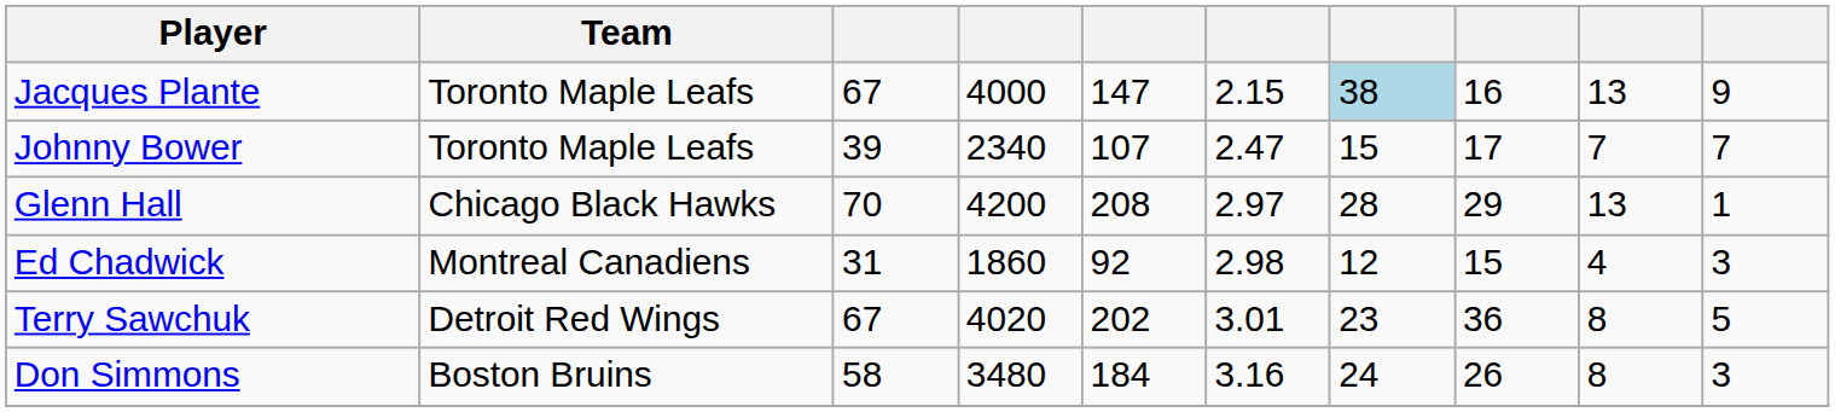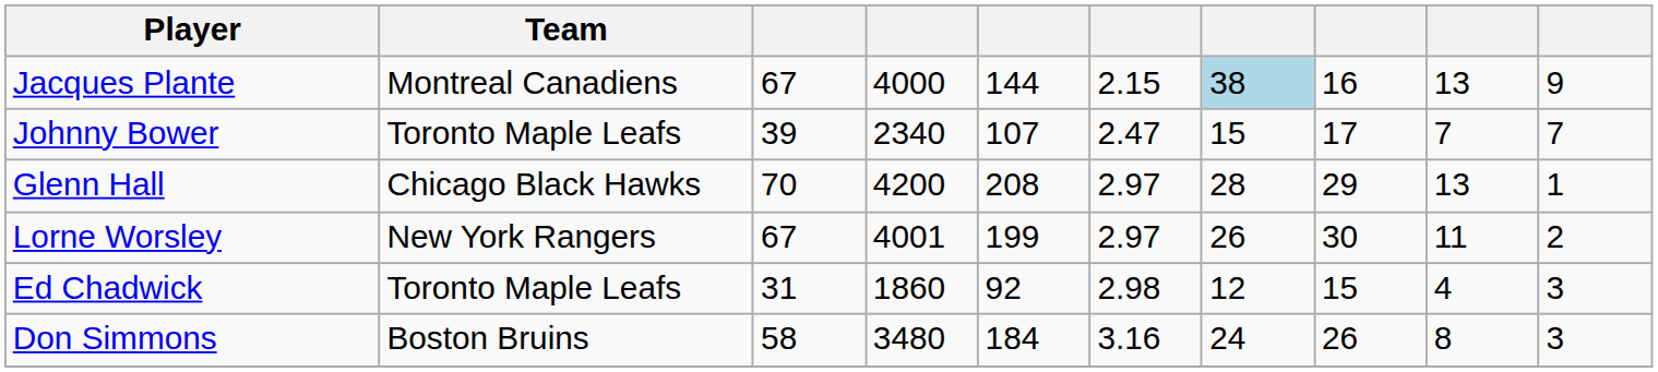 <table class="wikitable">
 <tr>
 <th bgcolor="#DDDDFF" width="20%">Player</th>
 <th bgcolor="#DDDDFF" width="20%">Team</th>
 <th bgcolor="#DDDDFF" width="6%"></th>
 <th bgcolor="#DDDDFF" width="6%"></th>
 <th bgcolor="#DDDDFF" width="6%"></th>
 <th bgcolor="#DDDDFF" width="6%"></th>
 <th bgcolor="#DDDDFF" width="6%"></th>
 <th bgcolor="#DDDDFF" width="6%"></th>
 <th bgcolor="#DDDDFF" width="6%"></th>
 <th bgcolor="#DDDDFF" width="6%"></th>
 </tr>
 <tr>
 <td><a href='#'>Jacques Plante</a></td>
-<td>Toronto Maple Leafs</td>
+<td>Montreal Canadiens</td>
 <td>67</td>
 <td>4000</td>
-<td>147</td>
+<td>144</td>
 <td>2.15</td>
 <td style="background: lightblue;">38</td>
 <td>16</td>
 <td>13</td>
 <td>9</td>
 </tr>
 <tr>
 <td><a href='#'>Johnny Bower</a></td>
 <td>Toronto Maple Leafs</td>
 <td>39</td>
 <td>2340</td>
 <td>107</td>
 <td>2.47</td>
 <td>15</td>
 <td>17</td>
 <td>7</td>
 <td>7</td>
 </tr>
 <tr>
 <td><a href='#'>Glenn Hall</a></td>
 <td>Chicago Black Hawks</td>
 <td>70</td>
 <td>4200</td>
 <td>208</td>
 <td>2.97</td>
 <td>28</td>
 <td>29</td>
 <td>13</td>
 <td>1</td>
 </tr>
 <tr>
+<td><a href='#'>Lorne Worsley</a></td>
+<td>New York Rangers</td>
+<td>67</td>
+<td>4001</td>
+<td>199</td>
+<td>2.97</td>
+<td>26</td>
+<td>30</td>
+<td>11</td>
+<td>2</td>
+</tr>
+<tr>
 <td><a href='#'>Ed Chadwick</a></td>
-<td>Montreal Canadiens</td>
+<td>Toronto Maple Leafs</td>
 <td>31</td>
 <td>1860</td>
 <td>92</td>
 <td>2.98</td>
 <td>12</td>
 <td>15</td>
 <td>4</td>
 <td>3</td>
-</tr>
-<tr>
-<td><a href='#'>Terry Sawchuk</a></td>
-<td>Detroit Red Wings</td>
-<td>67</td>
-<td>4020</td>
-<td>202</td>
-<td>3.01</td>
-<td>23</td>
-<td>36</td>
-<td>8</td>
-<td>5</td>
 </tr>
 <tr>
 <td><a href='#'>Don Simmons</a></td>
 <td>Boston Bruins</td>
 <td>58</td>
 <td>3480</td>
 <td>184</td>
 <td>3.16</td>
 <td>24</td>
 <td>26</td>
 <td>8</td>
 <td>3</td>
 </tr>
 <tr>
 </tr>
 </table>
